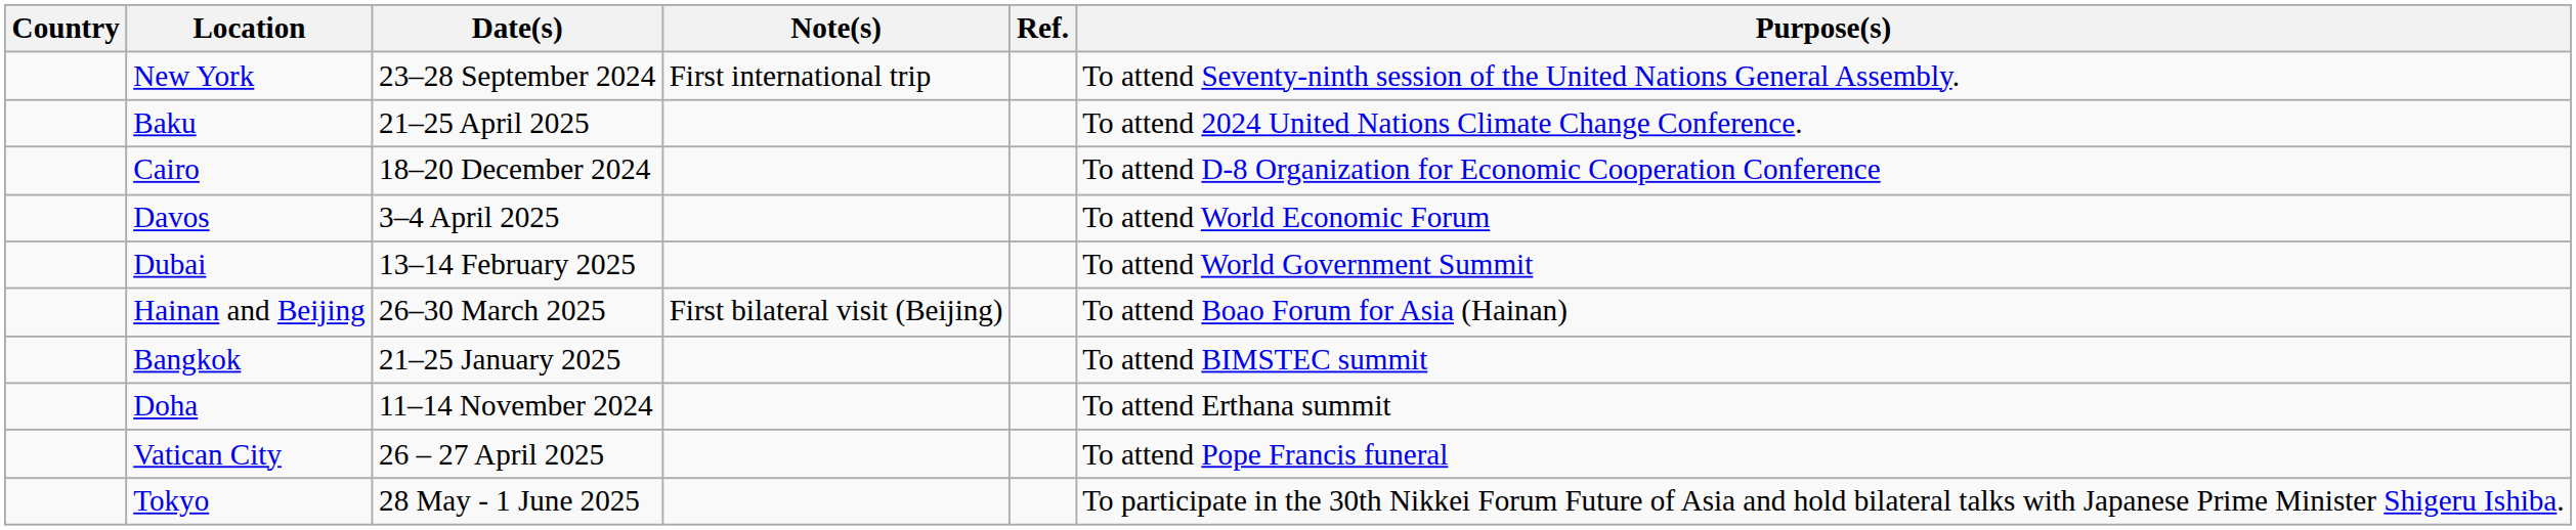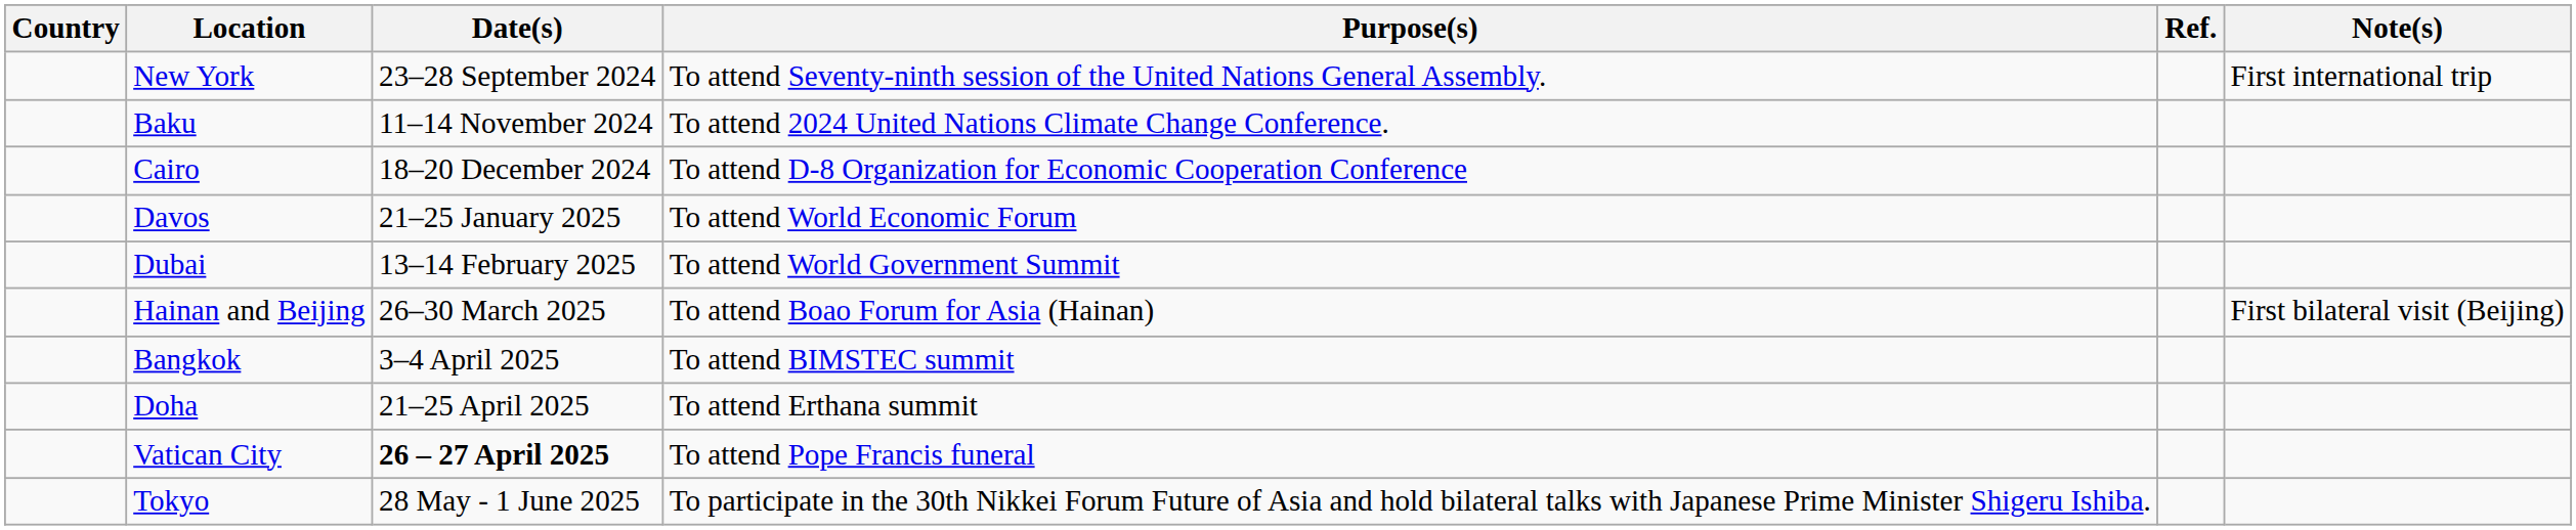 <table class="wikitable sortable">
 <tr>
 <th>Country</th>
 <th>Location</th>
 <th>Date(s)</th>
+<th>Purpose(s)</th>
+<th>Ref.</th>
 <th>Note(s)</th>
-<th>Ref.</th>
-<th>Purpose(s)</th>
 </tr>
 <tr>
 <td></td>
 <td><a href='#'>New York</a></td>
 <td>23–28 September 2024</td>
+<td>To attend <a href='#'>Seventy-ninth session of the United Nations General Assembly</a>.</td>
+<td></td>
 <td>First international trip</td>
-<td></td>
-<td>To attend <a href='#'>Seventy-ninth session of the United Nations General Assembly</a>.</td>
 </tr>
 <tr>
 <td></td>
 <td><a href='#'>Baku</a></td>
-<td>21–25 April 2025</td>
+<td>11–14 November 2024</td>
+<td>To attend <a href='#'>2024 United Nations Climate Change Conference</a>.</td>
 <td></td>
 <td></td>
-<td>To attend <a href='#'>2024 United Nations Climate Change Conference</a>.</td>
 </tr>
 <tr>
 <td></td>
 <td><a href='#'>Cairo</a></td>
 <td>18–20 December 2024</td>
+<td>To attend <a href='#'>D-8 Organization for Economic Cooperation Conference</a></td>
 <td></td>
 <td></td>
-<td>To attend <a href='#'>D-8 Organization for Economic Cooperation Conference</a></td>
 </tr>
 <tr>
 <td></td>
 <td><a href='#'>Davos</a></td>
-<td>3–4 April 2025</td>
+<td>21–25 January 2025</td>
+<td>To attend <a href='#'>World Economic Forum</a></td>
 <td></td>
 <td></td>
-<td>To attend <a href='#'>World Economic Forum</a></td>
 </tr>
 <tr>
 <td></td>
 <td><a href='#'>Dubai</a></td>
 <td>13–14 February 2025</td>
+<td>To attend <a href='#'>World Government Summit</a></td>
 <td></td>
 <td></td>
-<td>To attend <a href='#'>World Government Summit</a></td>
 </tr>
 <tr>
 <td></td>
 <td><a href='#'>Hainan</a> and <a href='#'>Beijing</a></td>
 <td>26–30 March 2025</td>
+<td>To attend <a href='#'>Boao Forum for Asia</a> (Hainan)</td>
+<td></td>
 <td>First bilateral visit (Beijing)</td>
-<td></td>
-<td>To attend <a href='#'>Boao Forum for Asia</a> (Hainan)</td>
 </tr>
 <tr>
 <td></td>
 <td><a href='#'>Bangkok</a></td>
-<td>21–25 January 2025</td>
+<td>3–4 April 2025</td>
+<td>To attend <a href='#'>BIMSTEC summit</a></td>
 <td></td>
 <td></td>
-<td>To attend <a href='#'>BIMSTEC summit</a></td>
 </tr>
 <tr>
 <td></td>
 <td><a href='#'>Doha</a></td>
-<td>11–14 November 2024</td>
+<td>21–25 April 2025</td>
+<td>To attend Erthana summit</td>
 <td></td>
 <td></td>
-<td>To attend Erthana summit</td>
 </tr>
 <tr>
 <td></td>
 <td><a href='#'>Vatican City</a></td>
-<td>26 – 27 April 2025</td>
+<td><strong>26 – 27 April 2025</strong></td>
+<td>To attend <a href='#'>Pope Francis funeral</a></td>
 <td></td>
 <td></td>
-<td>To attend <a href='#'>Pope Francis funeral</a></td>
 </tr>
 <tr>
 <td></td>
 <td><a href='#'>Tokyo</a></td>
 <td>28 May - 1 June 2025</td>
+<td>To participate in the 30th Nikkei Forum Future of Asia and hold bilateral talks with Japanese Prime Minister <a href='#'>Shigeru Ishiba</a>.</td>
 <td></td>
 <td></td>
-<td>To participate in the 30th Nikkei Forum Future of Asia and hold bilateral talks with Japanese Prime Minister <a href='#'>Shigeru Ishiba</a>.</td>
 </tr>
 </table>
